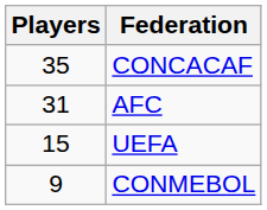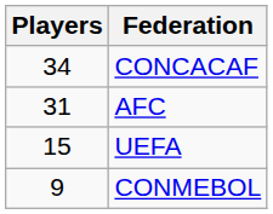 <table class="wikitable">
 <tr>
 <th>Players</th>
 <th>Federation</th>
 </tr>
 <tr>
-<td align="center">35</td>
+<td align="center">34</td>
 <td><a href='#'>CONCACAF</a></td>
 </tr>
 <tr>
 <td align="center">31</td>
 <td><a href='#'>AFC</a></td>
 </tr>
 <tr>
 <td align="center">15</td>
 <td><a href='#'>UEFA</a></td>
 </tr>
 <tr>
 <td align="center">9</td>
 <td><a href='#'>CONMEBOL</a></td>
 </tr>
 </table>
